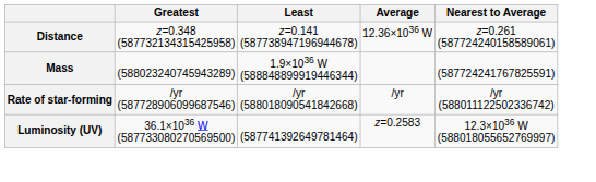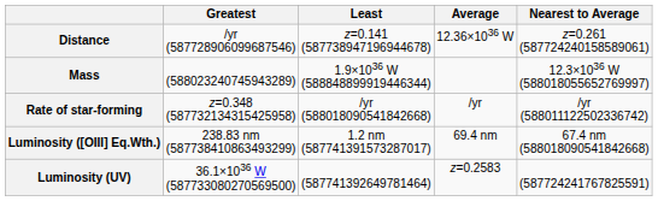 <table class="wikitable">
 <tr>
 <th></th>
 <th style="text-align: center">Greatest</th>
 <th style="text-align: center">Least</th>
 <th style="text-align: center">Average</th>
 <th style="text-align: center">Nearest to Average</th>
 </tr>
 <tr>
 <th>Distance</th>
-<td style="text-align: center"><em>z</em>=0.348<br>(587732134315425958)</td>
+<td style="text-align: center">/yr<br>(587728906099687546)</td>
 <td style="text-align: center"><em>z</em>=0.141<br>(587738947196944678)</td>
 <td style="text-align: center; vertical-align: top">12.36×10<sup>36</sup> W</td>
 <td style="text-align: center"><em>z</em>=0.261<br>(587724240158589061)</td>
 </tr>
 <tr>
 <th>Mass</th>
 <td style="text-align: center"><br>(588023240745943289)</td>
 <td style="text-align: center">1.9×10<sup>36</sup> W<br>(588848899919446344)</td>
 <td style="text-align: center; vertical-align: top"></td>
-<td style="text-align: center"><br>(587724241767825591)</td>
+<td style="text-align: center">12.3×10<sup>36</sup> W<br>(588018055652769997)</td>
 </tr>
 <tr>
 <th>Rate of star-forming</th>
-<td style="text-align: center">/yr<br>(587728906099687546)</td>
+<td style="text-align: center"><em>z</em>=0.348<br>(587732134315425958)</td>
 <td style="text-align: center">/yr<br>(588018090541842668)</td>
 <td style="text-align: center; vertical-align: top">/yr</td>
 <td style="text-align: center">/yr<br>(588011122502336742)</td>
+</tr>
+<tr>
+<th>Luminosity ([OIII] Eq.Wth.)</th>
+<td style="text-align: center">238.83 nm<br>(587738410863493299)</td>
+<td style="text-align: center">1.2 nm<br>(587741391573287017)</td>
+<td style="text-align: center; vertical-align: top">69.4 nm</td>
+<td style="text-align: center">67.4 nm<br>(588018090541842668)</td>
 </tr>
 <tr>
 <th>Luminosity (UV)</th>
 <td style="text-align: center">36.1×10<sup>36</sup> <a href='#'>W</a><br>(587733080270569500)</td>
 <td style="text-align: center"><br>(587741392649781464)</td>
 <td style="text-align: center; vertical-align: top"><em>z</em>=0.2583</td>
-<td style="text-align: center">12.3×10<sup>36</sup> W<br>(588018055652769997)</td>
+<td style="text-align: center"><br>(587724241767825591)</td>
 </tr>
 </table>
